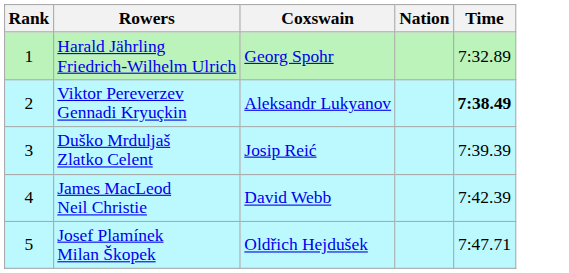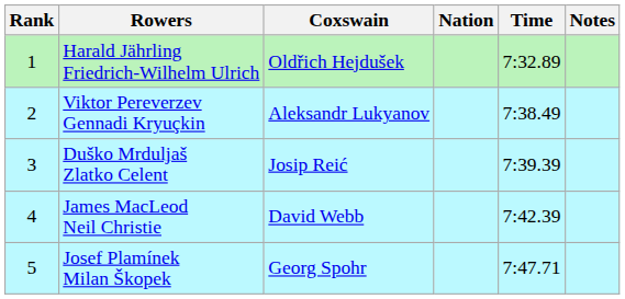 <table class="wikitable sortable" style="text-align:center">
 <tr>
 <th>Rank</th>
 <th>Rowers</th>
 <th>Coxswain</th>
 <th>Nation</th>
 <th>Time</th>
+<th>Notes</th>
 </tr>
 <tr bgcolor=bbf3bb>
 <td>1</td>
 <td align=left><a href='#'>Harald Jährling</a><br> <a href='#'>Friedrich-Wilhelm Ulrich</a></td>
-<td align=left><a href='#'>Georg Spohr</a></td>
+<td align=left><a href='#'>Oldřich Hejdušek</a></td>
 <td align=left></td>
 <td>7:32.89</td>
+<td></td>
 </tr>
 <tr bgcolor=bbf9ff>
 <td>2</td>
 <td align=left><a href='#'>Viktor Pereverzev</a><br> <a href='#'>Gennadi Kryuçkin</a></td>
 <td align=left><a href='#'>Aleksandr Lukyanov</a></td>
 <td align=left></td>
-<td><strong>7:38.49</strong></td>
+<td>7:38.49</td>
+<td></td>
 </tr>
 <tr bgcolor=bbf9ff>
 <td>3</td>
 <td align=left><a href='#'>Duško Mrduljaš</a><br> <a href='#'>Zlatko Celent</a></td>
 <td align=left><a href='#'>Josip Reić</a></td>
 <td align=left></td>
 <td>7:39.39</td>
+<td></td>
 </tr>
 <tr bgcolor=bbf9ff>
 <td>4</td>
 <td align=left><a href='#'>James MacLeod</a><br><a href='#'>Neil Christie</a></td>
 <td align=left><a href='#'>David Webb</a></td>
 <td align=left></td>
 <td>7:42.39</td>
+<td></td>
 </tr>
 <tr bgcolor=bbf9ff>
 <td>5</td>
 <td align=left><a href='#'>Josef Plamínek</a><br><a href='#'>Milan Škopek</a></td>
-<td align=left><a href='#'>Oldřich Hejdušek</a></td>
+<td align=left><a href='#'>Georg Spohr</a></td>
 <td align=left></td>
 <td>7:47.71</td>
+<td></td>
 </tr>
 </table>
